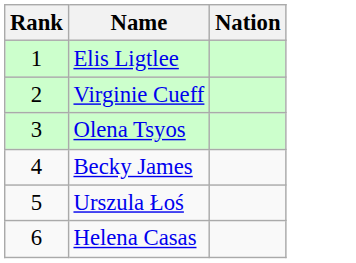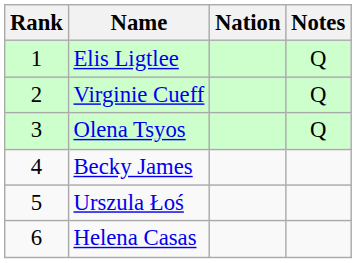 <table class="wikitable sortable" style="text-align:center">
 <tr>
 <th>Rank</th>
 <th>Name</th>
 <th>Nation</th>
+<th>Notes</th>
 </tr>
 <tr bgcolor=ccffcc>
 <td>1</td>
 <td align=left><a href='#'>Elis Ligtlee</a></td>
 <td align=left></td>
+<td>Q</td>
 </tr>
 <tr bgcolor=ccffcc>
 <td>2</td>
 <td align=left><a href='#'>Virginie Cueff</a></td>
 <td align=left></td>
+<td>Q</td>
 </tr>
 <tr bgcolor=ccffcc>
 <td>3</td>
 <td align=left><a href='#'>Olena Tsyos</a></td>
 <td align=left></td>
+<td>Q</td>
 </tr>
 <tr>
 <td>4</td>
 <td align=left><a href='#'>Becky James</a></td>
 <td align=left></td>
+<td></td>
 </tr>
 <tr>
 <td>5</td>
 <td align=left><a href='#'>Urszula Łoś</a></td>
 <td align=left></td>
+<td></td>
 </tr>
 <tr>
 <td>6</td>
 <td align=left><a href='#'>Helena Casas</a></td>
 <td align=left></td>
+<td></td>
 </tr>
 </table>
